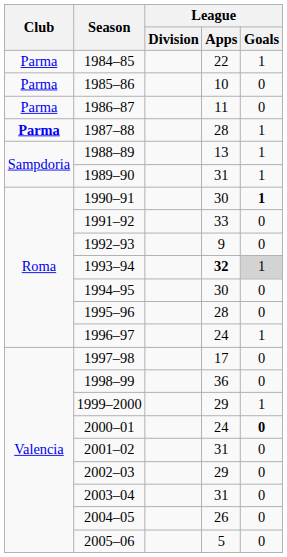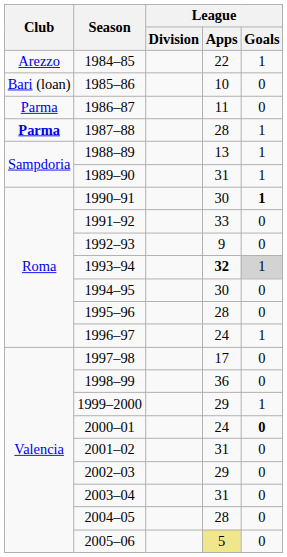 <table class="wikitable" style="text-align:center">
 <tr>
 <th rowspan="2">Club</th>
 <th rowspan="2">Season</th>
 <th colspan="3">League</th>
 </tr>
 <tr>
 <th>Division</th>
 <th>Apps</th>
 <th>Goals</th>
 </tr>
 <tr>
-<td><a href='#'>Parma</a></td>
+<td><a href='#'>Arezzo</a></td>
 <td>1984–85</td>
 <td></td>
 <td>22</td>
 <td>1</td>
 </tr>
 <tr>
-<td><a href='#'>Parma</a></td>
+<td><a href='#'>Bari</a> (loan)</td>
 <td>1985–86</td>
 <td></td>
 <td>10</td>
 <td>0</td>
 </tr>
 <tr>
 <td><a href='#'>Parma</a></td>
 <td>1986–87</td>
 <td></td>
 <td>11</td>
 <td>0</td>
 </tr>
 <tr>
 <td><strong><a href='#'>Parma</a></strong></td>
 <td>1987–88</td>
 <td></td>
 <td>28</td>
 <td>1</td>
 </tr>
 <tr>
 <td rowspan="2"><a href='#'>Sampdoria</a></td>
 <td>1988–89</td>
 <td></td>
 <td>13</td>
 <td>1</td>
 </tr>
 <tr>
 <td>1989–90</td>
 <td></td>
 <td>31</td>
 <td>1</td>
 </tr>
 <tr>
 <td rowspan="7"><a href='#'>Roma</a></td>
 <td>1990–91</td>
 <td></td>
 <td>30</td>
 <td><strong>1</strong></td>
 </tr>
 <tr>
 <td>1991–92</td>
 <td></td>
 <td>33</td>
 <td>0</td>
 </tr>
 <tr>
 <td>1992–93</td>
 <td></td>
 <td>9</td>
 <td>0</td>
 </tr>
 <tr>
 <td>1993–94</td>
 <td></td>
 <td><strong>32</strong></td>
 <td style="background: lightgrey;">1</td>
 </tr>
 <tr>
 <td>1994–95</td>
 <td></td>
 <td>30</td>
 <td>0</td>
 </tr>
 <tr>
 <td>1995–96</td>
 <td></td>
 <td>28</td>
 <td>0</td>
 </tr>
 <tr>
 <td>1996–97</td>
 <td></td>
 <td>24</td>
 <td>1</td>
 </tr>
 <tr>
 <td rowspan="9"><a href='#'>Valencia</a></td>
 <td>1997–98</td>
 <td></td>
 <td>17</td>
 <td>0</td>
 </tr>
 <tr>
 <td>1998–99</td>
 <td></td>
 <td>36</td>
 <td>0</td>
 </tr>
 <tr>
 <td>1999–2000</td>
 <td></td>
 <td>29</td>
 <td>1</td>
 </tr>
 <tr>
 <td>2000–01</td>
 <td></td>
 <td>24</td>
 <td><strong>0</strong></td>
 </tr>
 <tr>
 <td>2001–02</td>
 <td></td>
 <td>31</td>
 <td>0</td>
 </tr>
 <tr>
 <td>2002–03</td>
 <td></td>
 <td>29</td>
 <td>0</td>
 </tr>
 <tr>
 <td>2003–04</td>
 <td></td>
 <td>31</td>
 <td>0</td>
 </tr>
 <tr>
 <td>2004–05</td>
 <td></td>
-<td>26</td>
+<td>28</td>
 <td>0</td>
 </tr>
 <tr>
 <td>2005–06</td>
 <td></td>
-<td>5</td>
+<td style="background: khaki;">5</td>
 <td>0</td>
 </tr>
 </table>
